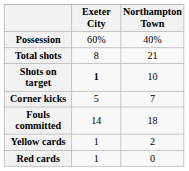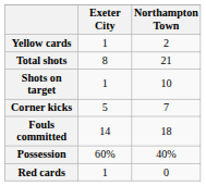 <table class="wikitable plainrowheaders" style="text-align: center">
 <tr>
 </tr>
 <tr>
 <th scope=col width=100></th>
 <th scope=col width=70>Exeter City</th>
 <th scope=col width=70>Northampton Town</th>
 </tr>
 <tr>
-<th scope=row>Possession</th>
-<td>60%</td>
-<td>40%</td>
+<th scope=row>Yellow cards</th>
+<td>1</td>
+<td>2</td>
 </tr>
 <tr>
 <th scope=row>Total shots</th>
 <td>8</td>
 <td>21</td>
 </tr>
 <tr>
 <th scope=row>Shots on target</th>
-<td><strong>1</strong></td>
+<td>1</td>
 <td>10</td>
 </tr>
 <tr>
 <th scope=row>Corner kicks</th>
 <td>5</td>
 <td>7</td>
 </tr>
 <tr>
 <th scope=row>Fouls committed</th>
 <td>14</td>
 <td>18</td>
 </tr>
 <tr>
-<th scope=row>Yellow cards</th>
-<td>1</td>
-<td>2</td>
+<th scope=row>Possession</th>
+<td>60%</td>
+<td>40%</td>
 </tr>
 <tr>
 <th scope=row>Red cards</th>
 <td>1</td>
 <td>0</td>
 </tr>
 </table>
